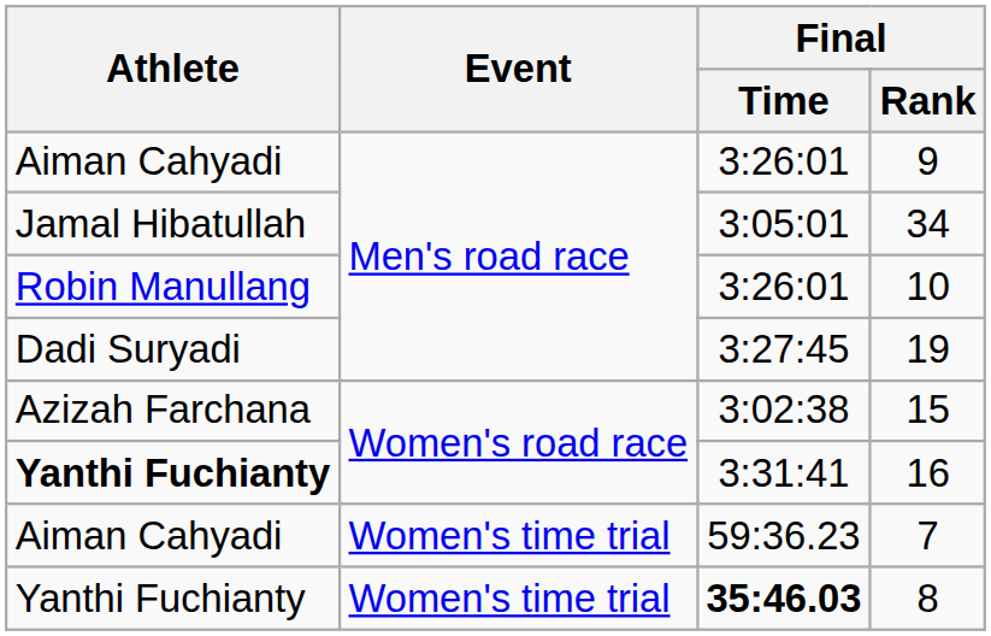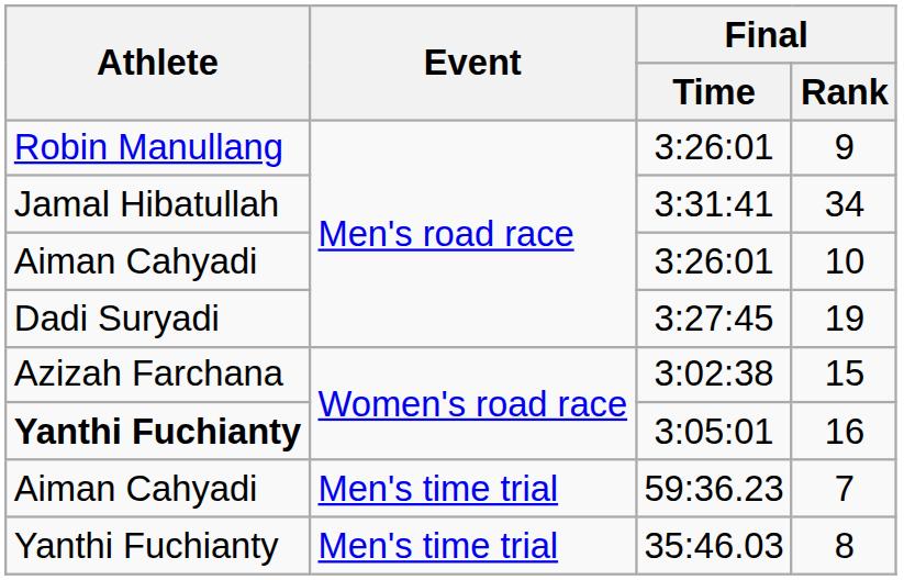 <table class=wikitable style=font-size:90%;text-align:center>
 <tr>
 <th rowspan="2">Athlete</th>
 <th rowspan="2">Event</th>
 <th colspan=2>Final</th>
 </tr>
 <tr>
 <th>Time</th>
 <th>Rank</th>
 </tr>
 <tr>
-<td align=left>Aiman Cahyadi</td>
+<td align=left><a href='#'>Robin Manullang</a></td>
 <td align=left rowspan=4><a href='#'>Men's road race</a></td>
 <td>3:26:01</td>
 <td>9</td>
 </tr>
 <tr>
 <td align=left>Jamal Hibatullah</td>
-<td>3:05:01</td>
+<td>3:31:41</td>
 <td>34</td>
 </tr>
 <tr>
-<td align=left><a href='#'>Robin Manullang</a></td>
+<td align=left>Aiman Cahyadi</td>
 <td>3:26:01</td>
 <td>10</td>
 </tr>
 <tr>
 <td align=left>Dadi Suryadi</td>
 <td>3:27:45</td>
 <td>19</td>
 </tr>
 <tr>
 <td align=left>Azizah Farchana</td>
 <td align=left rowspan=2><a href='#'>Women's road race</a></td>
 <td>3:02:38</td>
 <td>15</td>
 </tr>
 <tr>
 <td align=left><strong>Yanthi Fuchianty</strong></td>
-<td>3:31:41</td>
+<td>3:05:01</td>
 <td>16</td>
 </tr>
 <tr>
 <td align=left>Aiman Cahyadi</td>
-<td align=left><a href='#'>Women's time trial</a></td>
+<td align=left><a href='#'>Men's time trial</a></td>
 <td>59:36.23</td>
 <td>7</td>
 </tr>
 <tr>
 <td align=left>Yanthi Fuchianty</td>
-<td align=left><a href='#'>Women's time trial</a></td>
-<td><strong>35:46.03</strong></td>
+<td align=left><a href='#'>Men's time trial</a></td>
+<td>35:46.03</td>
 <td>8</td>
 </tr>
 </table>
